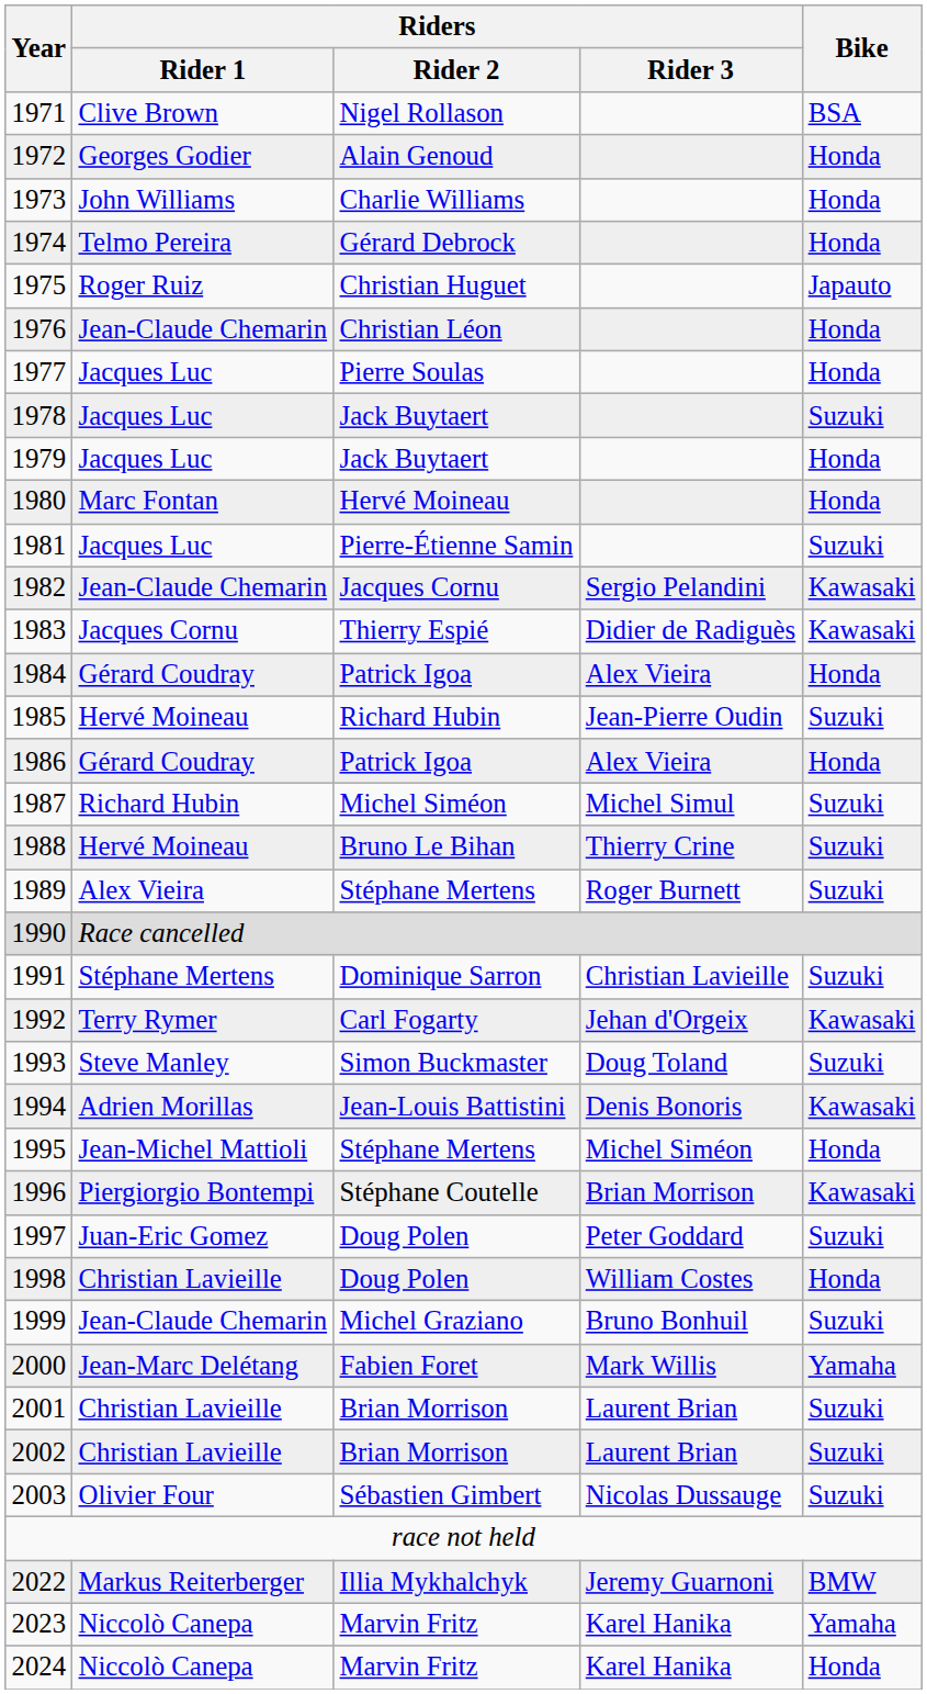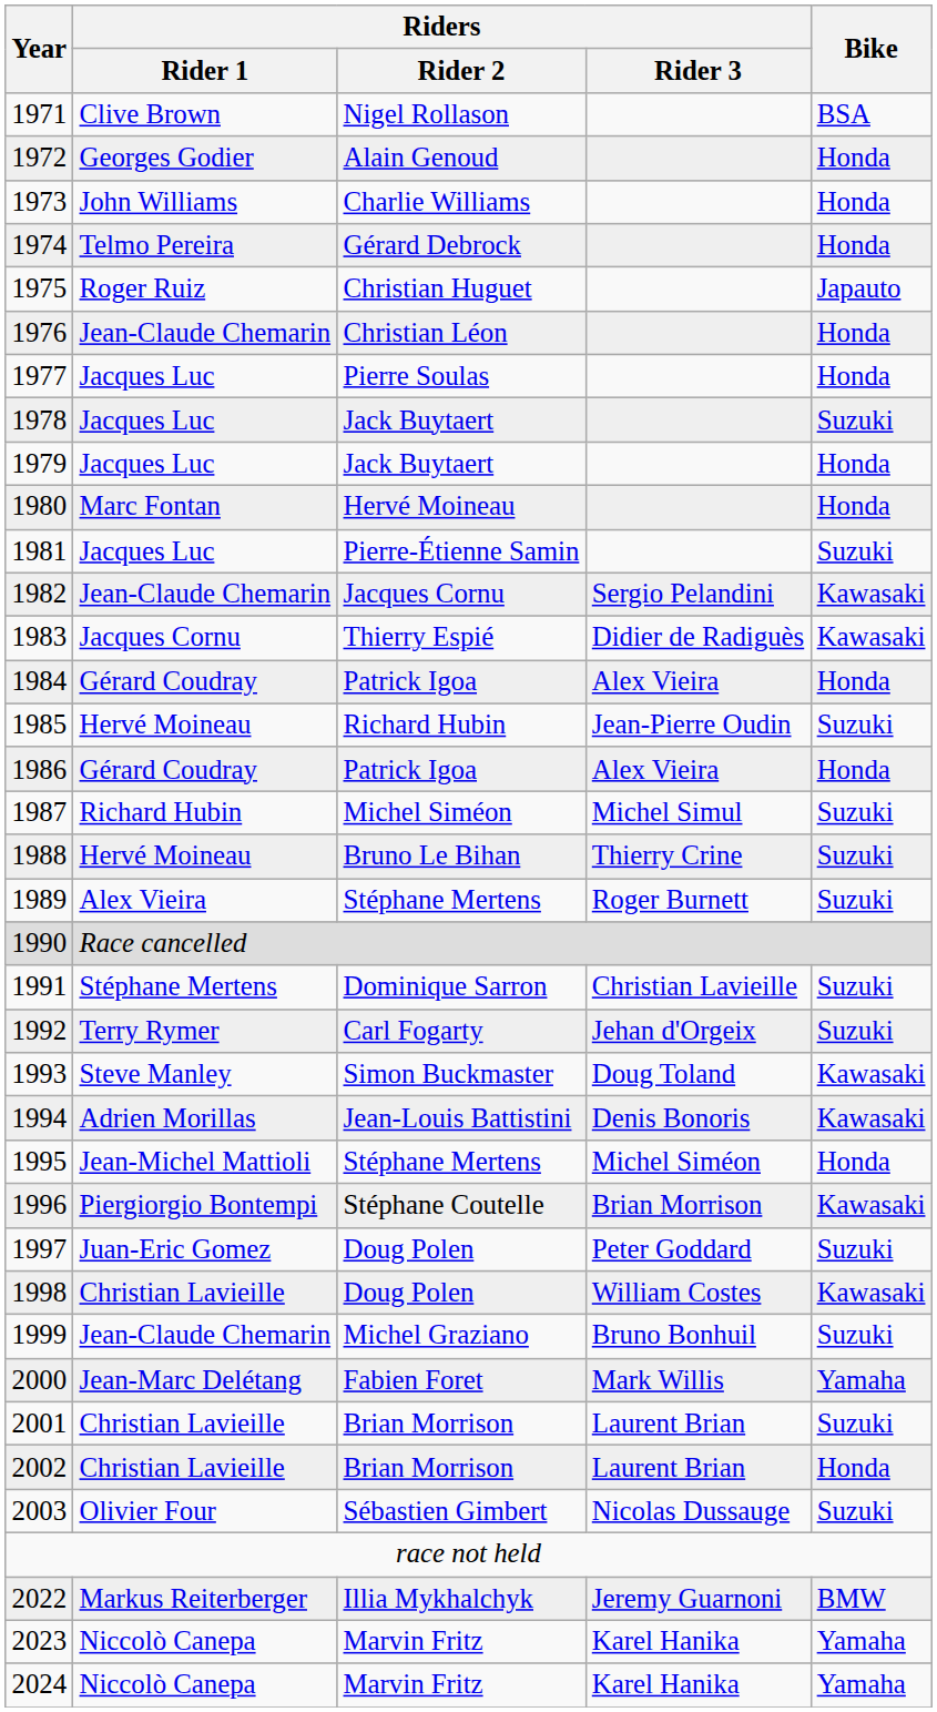 <table class="wikitable" border="1">
 <tr>
 <th rowspan=2>Year</th>
 <th colspan=3>Riders</th>
 <th rowspan=2>Bike</th>
 </tr>
 <tr>
 <th>Rider 1</th>
 <th>Rider 2</th>
 <th>Rider 3</th>
 </tr>
 <tr>
 <td>1971</td>
 <td> <a href='#'>Clive Brown</a></td>
 <td> <a href='#'>Nigel Rollason</a></td>
 <td></td>
 <td><a href='#'>BSA</a></td>
 </tr>
 <tr bgcolor="#efefef">
 <td>1972</td>
 <td> <a href='#'>Georges Godier</a></td>
 <td> <a href='#'>Alain Genoud</a></td>
 <td></td>
 <td><a href='#'>Honda</a></td>
 </tr>
 <tr>
 <td>1973</td>
 <td> <a href='#'>John Williams</a></td>
 <td> <a href='#'>Charlie Williams</a></td>
 <td></td>
 <td><a href='#'>Honda</a></td>
 </tr>
 <tr bgcolor="#efefef">
 <td>1974</td>
 <td> <a href='#'>Telmo Pereira</a></td>
 <td> <a href='#'>Gérard Debrock</a></td>
 <td></td>
 <td><a href='#'>Honda</a></td>
 </tr>
 <tr>
 <td>1975</td>
 <td> <a href='#'>Roger Ruiz</a></td>
 <td> <a href='#'>Christian Huguet</a></td>
 <td></td>
 <td><a href='#'>Japauto</a></td>
 </tr>
 <tr bgcolor="#efefef">
 <td>1976</td>
 <td> <a href='#'>Jean-Claude Chemarin</a></td>
 <td> <a href='#'>Christian Léon</a></td>
 <td></td>
 <td><a href='#'>Honda</a></td>
 </tr>
 <tr>
 <td>1977</td>
 <td> <a href='#'>Jacques Luc</a></td>
 <td> <a href='#'>Pierre Soulas</a></td>
 <td></td>
 <td><a href='#'>Honda</a></td>
 </tr>
 <tr bgcolor="#efefef">
 <td>1978</td>
 <td> <a href='#'>Jacques Luc</a></td>
 <td> <a href='#'>Jack Buytaert</a></td>
 <td></td>
 <td><a href='#'>Suzuki</a></td>
 </tr>
 <tr>
 <td>1979</td>
 <td> <a href='#'>Jacques Luc</a></td>
 <td> <a href='#'>Jack Buytaert</a></td>
 <td></td>
 <td><a href='#'>Honda</a></td>
 </tr>
 <tr bgcolor="#efefef">
 <td>1980</td>
 <td> <a href='#'>Marc Fontan</a></td>
 <td> <a href='#'>Hervé Moineau</a></td>
 <td></td>
 <td><a href='#'>Honda</a></td>
 </tr>
 <tr>
 <td>1981</td>
 <td> <a href='#'>Jacques Luc</a></td>
 <td> <a href='#'>Pierre-Étienne Samin</a></td>
 <td></td>
 <td><a href='#'>Suzuki</a></td>
 </tr>
 <tr bgcolor="#efefef">
 <td>1982</td>
 <td> <a href='#'>Jean-Claude Chemarin</a></td>
 <td> <a href='#'>Jacques Cornu</a></td>
 <td> <a href='#'>Sergio Pelandini</a></td>
 <td><a href='#'>Kawasaki</a></td>
 </tr>
 <tr>
 <td>1983</td>
 <td> <a href='#'>Jacques Cornu</a></td>
 <td> <a href='#'>Thierry Espié</a></td>
 <td> <a href='#'>Didier de Radiguès</a></td>
 <td><a href='#'>Kawasaki</a></td>
 </tr>
 <tr bgcolor="#efefef">
 <td>1984</td>
 <td> <a href='#'>Gérard Coudray</a></td>
 <td> <a href='#'>Patrick Igoa</a></td>
 <td> <a href='#'>Alex Vieira</a></td>
 <td><a href='#'>Honda</a></td>
 </tr>
 <tr>
 <td>1985</td>
 <td> <a href='#'>Hervé Moineau</a></td>
 <td> <a href='#'>Richard Hubin</a></td>
 <td> <a href='#'>Jean-Pierre Oudin</a></td>
 <td><a href='#'>Suzuki</a></td>
 </tr>
 <tr bgcolor="#efefef">
 <td>1986</td>
 <td> <a href='#'>Gérard Coudray</a></td>
 <td> <a href='#'>Patrick Igoa</a></td>
 <td> <a href='#'>Alex Vieira</a></td>
 <td><a href='#'>Honda</a></td>
 </tr>
 <tr>
 <td>1987</td>
 <td> <a href='#'>Richard Hubin</a></td>
 <td> <a href='#'>Michel Siméon</a></td>
 <td> <a href='#'>Michel Simul</a></td>
 <td><a href='#'>Suzuki</a></td>
 </tr>
 <tr bgcolor="#efefef">
 <td>1988</td>
 <td> <a href='#'>Hervé Moineau</a></td>
 <td> <a href='#'>Bruno Le Bihan</a></td>
 <td> <a href='#'>Thierry Crine</a></td>
 <td><a href='#'>Suzuki</a></td>
 </tr>
 <tr>
 <td>1989</td>
 <td> <a href='#'>Alex Vieira</a></td>
 <td> <a href='#'>Stéphane Mertens</a></td>
 <td> <a href='#'>Roger Burnett</a></td>
 <td><a href='#'>Suzuki</a></td>
 </tr>
 <tr bgcolor="#DDDDDD">
 <td>1990</td>
 <td colspan=4><em>Race cancelled</em></td>
 </tr>
 <tr>
 <td>1991</td>
 <td> <a href='#'>Stéphane Mertens</a></td>
 <td> <a href='#'>Dominique Sarron</a></td>
 <td> <a href='#'>Christian Lavieille</a></td>
 <td><a href='#'>Suzuki</a></td>
 </tr>
 <tr bgcolor="#efefef">
 <td>1992</td>
 <td> <a href='#'>Terry Rymer</a></td>
 <td> <a href='#'>Carl Fogarty</a></td>
 <td> <a href='#'>Jehan d'Orgeix</a></td>
-<td><a href='#'>Kawasaki</a></td>
+<td><a href='#'>Suzuki</a></td>
 </tr>
 <tr>
 <td>1993</td>
 <td> <a href='#'>Steve Manley</a></td>
 <td> <a href='#'>Simon Buckmaster</a></td>
 <td> <a href='#'>Doug Toland</a></td>
-<td><a href='#'>Suzuki</a></td>
+<td><a href='#'>Kawasaki</a></td>
 </tr>
 <tr bgcolor="#efefef">
 <td>1994</td>
 <td> <a href='#'>Adrien Morillas</a></td>
 <td> <a href='#'>Jean-Louis Battistini</a></td>
 <td> <a href='#'>Denis Bonoris</a></td>
 <td><a href='#'>Kawasaki</a></td>
 </tr>
 <tr>
 <td>1995</td>
 <td> <a href='#'>Jean-Michel Mattioli</a></td>
 <td> <a href='#'>Stéphane Mertens</a></td>
 <td> <a href='#'>Michel Siméon</a></td>
 <td><a href='#'>Honda</a></td>
 </tr>
 <tr bgcolor="#efefef">
 <td>1996</td>
 <td> <a href='#'>Piergiorgio Bontempi</a></td>
 <td> Stéphane Coutelle</td>
 <td> <a href='#'>Brian Morrison</a></td>
 <td><a href='#'>Kawasaki</a></td>
 </tr>
 <tr>
 <td>1997</td>
 <td> <a href='#'>Juan-Eric Gomez</a></td>
 <td> <a href='#'>Doug Polen</a></td>
 <td> <a href='#'>Peter Goddard</a></td>
 <td><a href='#'>Suzuki</a></td>
 </tr>
 <tr bgcolor="#efefef">
 <td>1998</td>
 <td> <a href='#'>Christian Lavieille</a></td>
 <td> <a href='#'>Doug Polen</a></td>
 <td> <a href='#'>William Costes</a></td>
-<td><a href='#'>Honda</a></td>
+<td><a href='#'>Kawasaki</a></td>
 </tr>
 <tr>
 <td>1999</td>
 <td> <a href='#'>Jean-Claude Chemarin</a></td>
 <td> <a href='#'>Michel Graziano</a></td>
 <td> <a href='#'>Bruno Bonhuil</a></td>
 <td><a href='#'>Suzuki</a></td>
 </tr>
 <tr bgcolor="#efefef">
 <td>2000</td>
 <td> <a href='#'>Jean-Marc Delétang</a></td>
 <td> <a href='#'>Fabien Foret</a></td>
 <td> <a href='#'>Mark Willis</a></td>
 <td><a href='#'>Yamaha</a></td>
 </tr>
 <tr>
 <td>2001</td>
 <td> <a href='#'>Christian Lavieille</a></td>
 <td> <a href='#'>Brian Morrison</a></td>
 <td> <a href='#'>Laurent Brian</a></td>
 <td><a href='#'>Suzuki</a></td>
 </tr>
 <tr bgcolor="#efefef">
 <td>2002</td>
 <td> <a href='#'>Christian Lavieille</a></td>
 <td> <a href='#'>Brian Morrison</a></td>
 <td> <a href='#'>Laurent Brian</a></td>
-<td><a href='#'>Suzuki</a></td>
+<td><a href='#'>Honda</a></td>
 </tr>
 <tr>
 <td>2003</td>
 <td> <a href='#'>Olivier Four</a></td>
 <td> <a href='#'>Sébastien Gimbert</a></td>
 <td> <a href='#'>Nicolas Dussauge</a></td>
 <td><a href='#'>Suzuki</a></td>
 </tr>
 <tr>
 <td colspan=5 align=center><em>race not held</em></td>
 </tr>
 <tr bgcolor="#efefef">
 <td>2022</td>
 <td> <a href='#'>Markus Reiterberger</a></td>
 <td> <a href='#'>Illia Mykhalchyk</a></td>
 <td> <a href='#'>Jeremy Guarnoni</a></td>
 <td><a href='#'>BMW</a></td>
 </tr>
 <tr>
 <td>2023</td>
 <td> <a href='#'>Niccolò Canepa</a></td>
 <td> <a href='#'>Marvin Fritz</a></td>
 <td> <a href='#'>Karel Hanika</a></td>
 <td><a href='#'>Yamaha</a></td>
 </tr>
 <tr>
 <td>2024</td>
 <td> <a href='#'>Niccolò Canepa</a></td>
 <td> <a href='#'>Marvin Fritz</a></td>
 <td> <a href='#'>Karel Hanika</a></td>
-<td><a href='#'>Honda</a></td>
+<td><a href='#'>Yamaha</a></td>
 </tr>
 <tr>
 </tr>
 </table>
